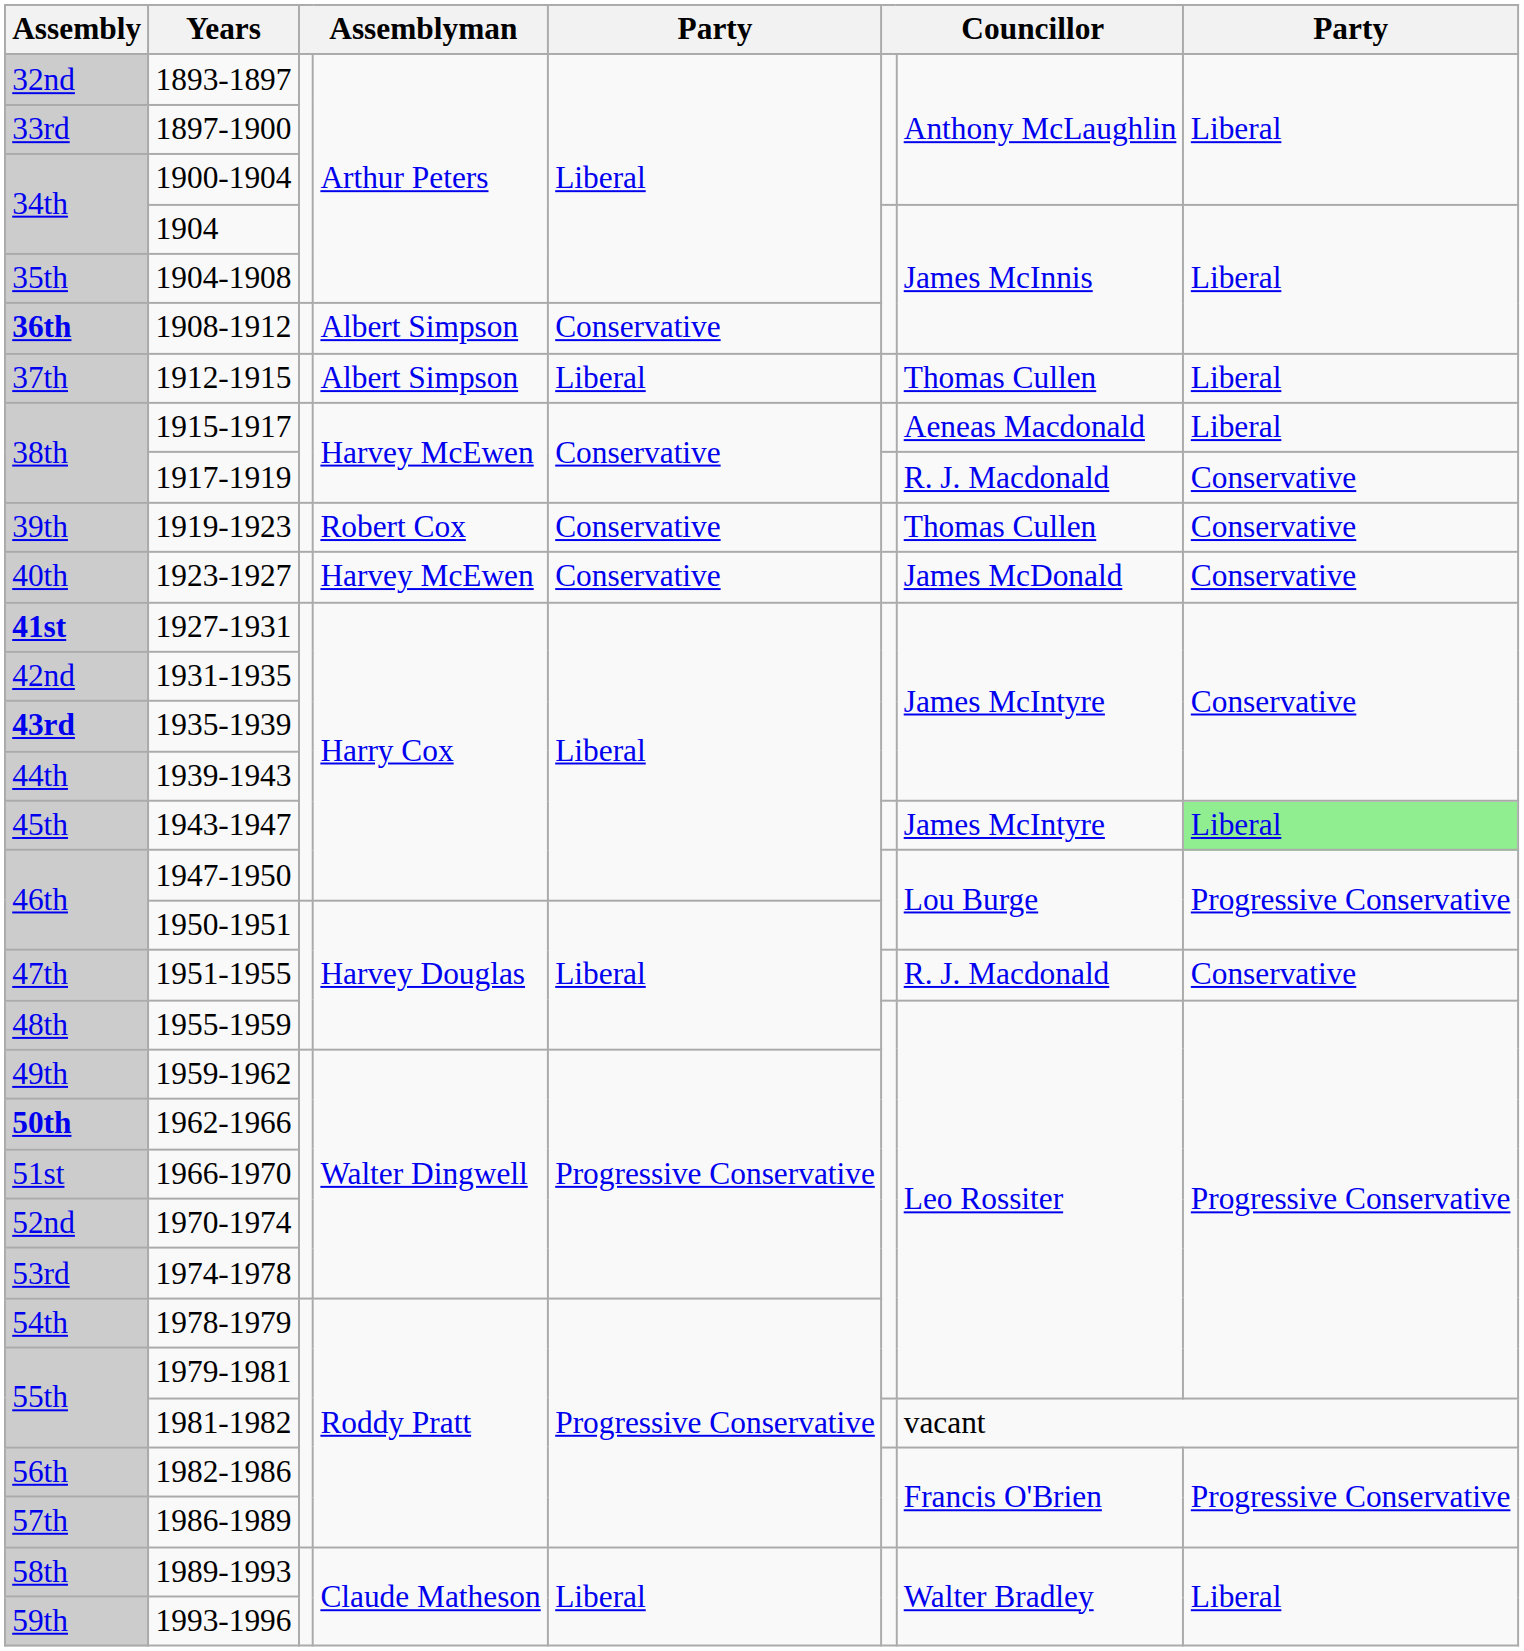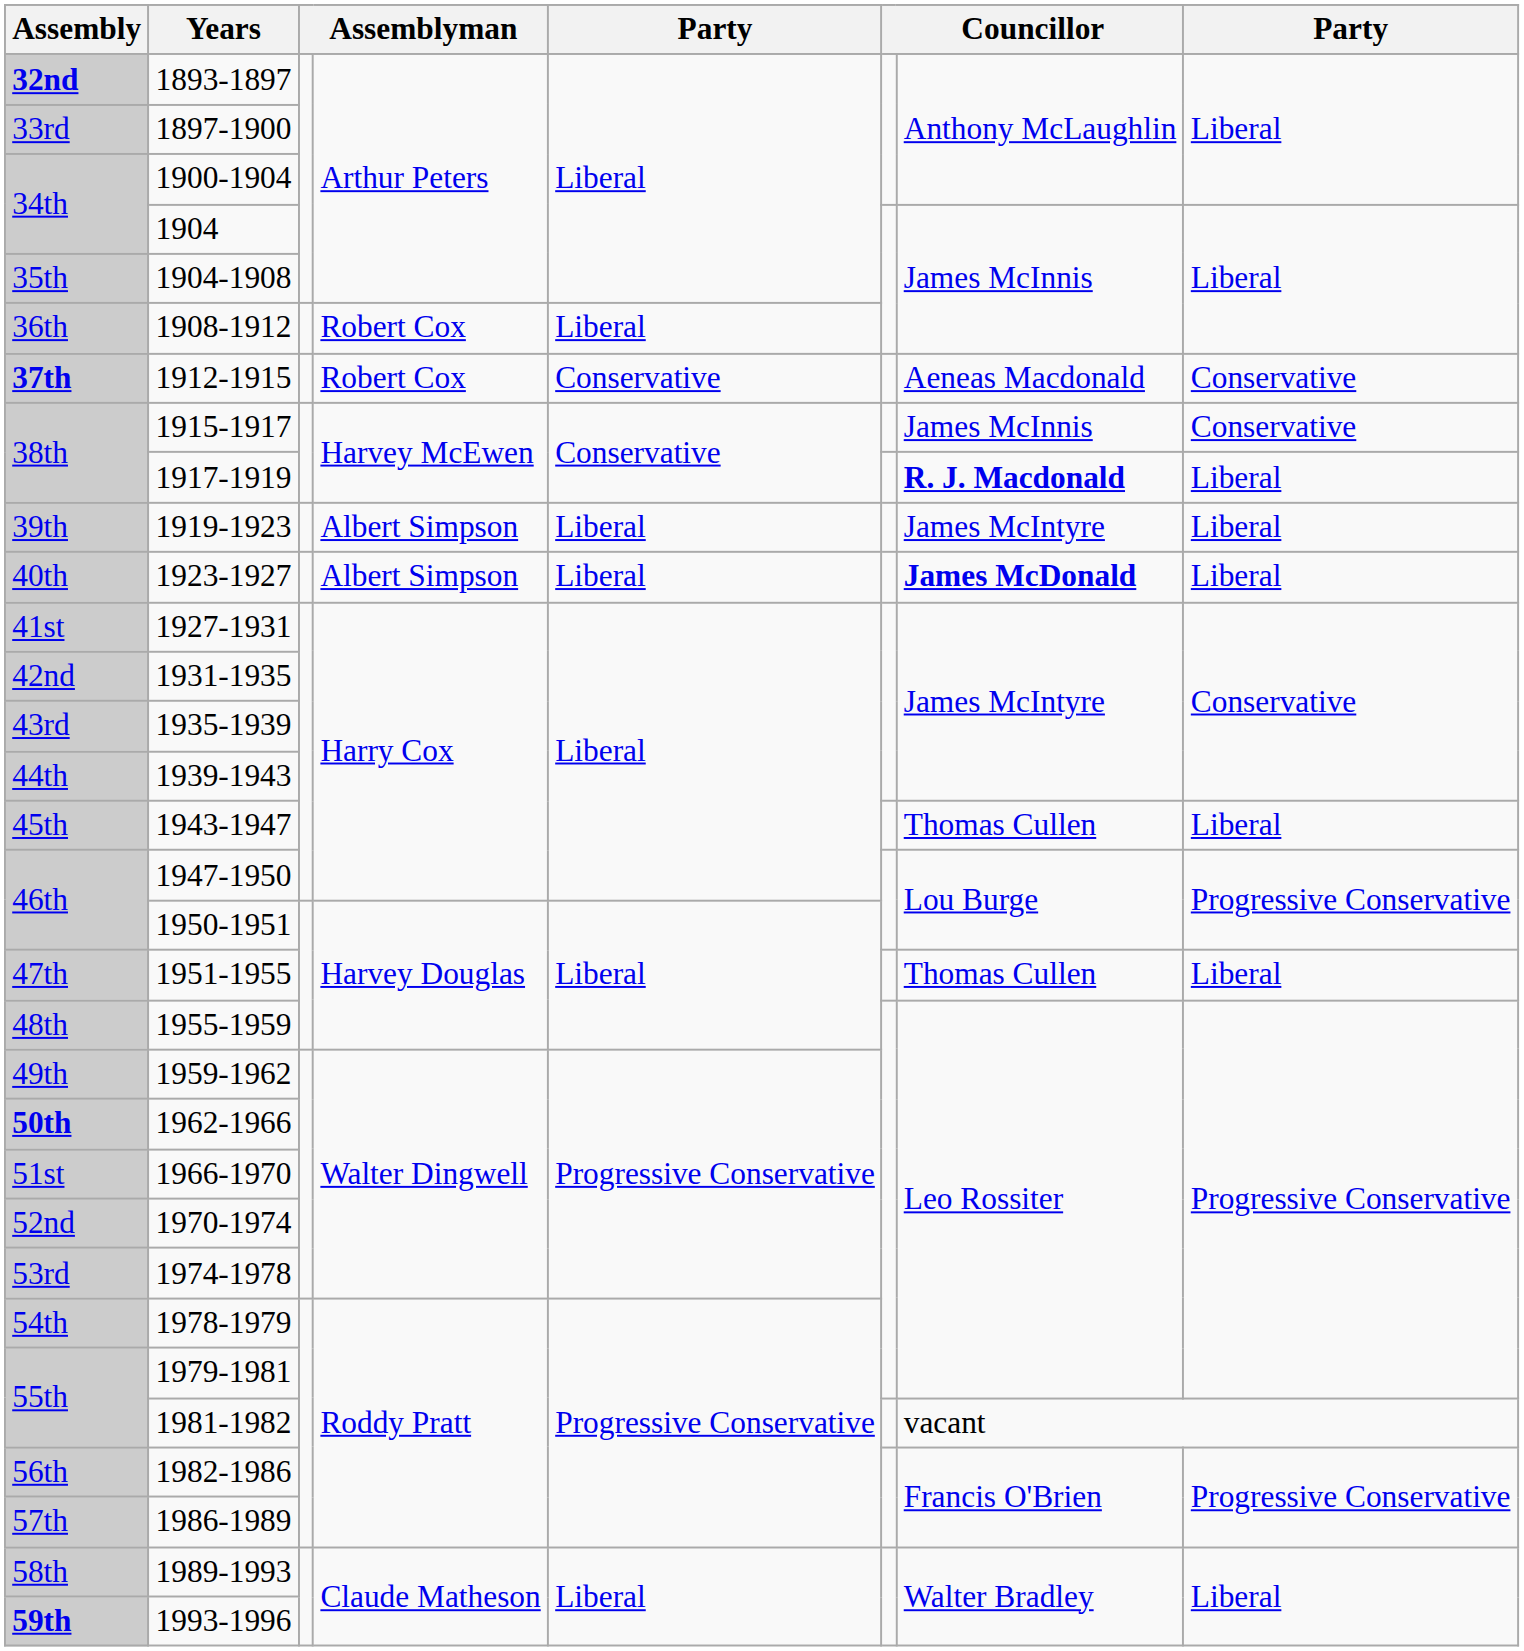 <table class="wikitable">
 <tr>
 <th>Assembly</th>
 <th>Years</th>
 <th colspan="2">Assemblyman</th>
 <th>Party</th>
 <th colspan="2">Councillor</th>
 <th>Party</th>
 </tr>
 <tr>
-<td bgcolor="CCCCCC"><a href='#'>32nd</a></td>
+<td bgcolor="CCCCCC"><strong><a href='#'>32nd</a></strong></td>
 <td>1893-1897</td>
 <td rowspan=5 ></td>
 <td rowspan=5><a href='#'>Arthur Peters</a></td>
 <td rowspan=5><a href='#'>Liberal</a></td>
 <td rowspan=3 ></td>
 <td rowspan=3><a href='#'>Anthony McLaughlin</a></td>
 <td rowspan=3><a href='#'>Liberal</a></td>
 </tr>
 <tr>
 <td bgcolor="CCCCCC"><a href='#'>33rd</a></td>
 <td>1897-1900</td>
 </tr>
 <tr>
 <td bgcolor="CCCCCC" rowspan="2"><a href='#'>34th</a></td>
 <td>1900-1904</td>
 </tr>
 <tr>
 <td>1904</td>
 <td rowspan=3 ></td>
 <td rowspan=3><a href='#'>James McInnis</a></td>
 <td rowspan=3><a href='#'>Liberal</a></td>
 </tr>
 <tr>
 <td bgcolor="CCCCCC"><a href='#'>35th</a></td>
 <td>1904-1908</td>
 </tr>
 <tr>
-<td bgcolor="CCCCCC"><strong><a href='#'>36th</a></strong></td>
+<td bgcolor="CCCCCC"><a href='#'>36th</a></td>
 <td>1908-1912</td>
 <td></td>
-<td><a href='#'>Albert Simpson</a></td>
-<td><a href='#'>Conservative</a></td>
+<td><a href='#'>Robert Cox</a></td>
+<td><a href='#'>Liberal</a></td>
 </tr>
 <tr>
-<td bgcolor="CCCCCC"><a href='#'>37th</a></td>
+<td bgcolor="CCCCCC"><strong><a href='#'>37th</a></strong></td>
 <td>1912-1915</td>
 <td></td>
-<td><a href='#'>Albert Simpson</a></td>
-<td><a href='#'>Liberal</a></td>
+<td><a href='#'>Robert Cox</a></td>
+<td><a href='#'>Conservative</a></td>
 <td></td>
-<td><a href='#'>Thomas Cullen</a></td>
-<td><a href='#'>Liberal</a></td>
+<td><a href='#'>Aeneas Macdonald</a></td>
+<td><a href='#'>Conservative</a></td>
 </tr>
 <tr>
 <td bgcolor="CCCCCC" rowspan="2"><a href='#'>38th</a></td>
 <td>1915-1917</td>
 <td rowspan="2" ></td>
 <td rowspan="2"><a href='#'>Harvey McEwen</a></td>
 <td rowspan="2"><a href='#'>Conservative</a></td>
 <td></td>
-<td><a href='#'>Aeneas Macdonald</a></td>
-<td><a href='#'>Liberal</a></td>
+<td><a href='#'>James McInnis</a></td>
+<td><a href='#'>Conservative</a></td>
 </tr>
 <tr>
 <td>1917-1919</td>
 <td></td>
-<td><a href='#'>R. J. Macdonald</a></td>
-<td><a href='#'>Conservative</a></td>
+<td><strong><a href='#'>R. J. Macdonald</a></strong></td>
+<td><a href='#'>Liberal</a></td>
 </tr>
 <tr>
 <td bgcolor="CCCCCC"><a href='#'>39th</a></td>
 <td>1919-1923</td>
 <td></td>
-<td><a href='#'>Robert Cox</a></td>
-<td><a href='#'>Conservative</a></td>
+<td><a href='#'>Albert Simpson</a></td>
+<td><a href='#'>Liberal</a></td>
 <td></td>
-<td><a href='#'>Thomas Cullen</a></td>
-<td><a href='#'>Conservative</a></td>
+<td><a href='#'>James McIntyre</a></td>
+<td><a href='#'>Liberal</a></td>
 </tr>
 <tr>
 <td bgcolor="CCCCCC"><a href='#'>40th</a></td>
 <td>1923-1927</td>
 <td></td>
-<td><a href='#'>Harvey McEwen</a></td>
-<td><a href='#'>Conservative</a></td>
+<td><a href='#'>Albert Simpson</a></td>
+<td><a href='#'>Liberal</a></td>
 <td></td>
-<td><a href='#'>James McDonald</a></td>
-<td><a href='#'>Conservative</a></td>
+<td><strong><a href='#'>James McDonald</a></strong></td>
+<td><a href='#'>Liberal</a></td>
 </tr>
 <tr>
-<td bgcolor="CCCCCC"><strong><a href='#'>41st</a></strong></td>
+<td bgcolor="CCCCCC"><a href='#'>41st</a></td>
 <td>1927-1931</td>
 <td rowspan="6" ></td>
 <td rowspan="6"><a href='#'>Harry Cox</a></td>
 <td rowspan="6"><a href='#'>Liberal</a></td>
 <td rowspan="4" ></td>
 <td rowspan="4"><a href='#'>James McIntyre</a></td>
 <td rowspan="4"><a href='#'>Conservative</a></td>
 </tr>
 <tr>
 <td bgcolor="CCCCCC"><a href='#'>42nd</a></td>
 <td>1931-1935</td>
 </tr>
 <tr>
-<td bgcolor="CCCCCC"><strong><a href='#'>43rd</a></strong></td>
+<td bgcolor="CCCCCC"><a href='#'>43rd</a></td>
 <td>1935-1939</td>
 </tr>
 <tr>
 <td bgcolor="CCCCCC"><a href='#'>44th</a></td>
 <td>1939-1943</td>
 </tr>
 <tr>
 <td bgcolor="CCCCCC"><a href='#'>45th</a></td>
 <td>1943-1947</td>
 <td></td>
-<td><a href='#'>James McIntyre</a></td>
-<td style="background: lightgreen;"><a href='#'>Liberal</a></td>
+<td><a href='#'>Thomas Cullen</a></td>
+<td><a href='#'>Liberal</a></td>
 </tr>
 <tr>
 <td bgcolor="CCCCCC" rowspan="2"><a href='#'>46th</a></td>
 <td>1947-1950</td>
 <td rowspan="2" ></td>
 <td rowspan="2"><a href='#'>Lou Burge</a></td>
 <td rowspan="2"><a href='#'>Progressive Conservative</a></td>
 </tr>
 <tr>
 <td>1950-1951</td>
 <td rowspan="3" ></td>
 <td rowspan="3"><a href='#'>Harvey Douglas</a></td>
 <td rowspan="3"><a href='#'>Liberal</a></td>
 </tr>
 <tr>
 <td bgcolor="CCCCCC"><a href='#'>47th</a></td>
 <td>1951-1955</td>
 <td></td>
-<td><a href='#'>R. J. Macdonald</a></td>
-<td><a href='#'>Conservative</a></td>
+<td><a href='#'>Thomas Cullen</a></td>
+<td><a href='#'>Liberal</a></td>
 </tr>
 <tr>
 <td bgcolor="CCCCCC"><a href='#'>48th</a></td>
 <td>1955-1959</td>
 <td rowspan="8" ></td>
 <td rowspan="8"><a href='#'>Leo Rossiter</a></td>
 <td rowspan="8"><a href='#'>Progressive Conservative</a></td>
 </tr>
 <tr>
 <td bgcolor="CCCCCC"><a href='#'>49th</a></td>
 <td>1959-1962</td>
 <td rowspan="5" ></td>
 <td rowspan="5"><a href='#'>Walter Dingwell</a></td>
 <td rowspan="5"><a href='#'>Progressive Conservative</a></td>
 </tr>
 <tr>
 <td bgcolor="CCCCCC"><strong><a href='#'>50th</a></strong></td>
 <td>1962-1966</td>
 </tr>
 <tr>
 <td bgcolor="CCCCCC"><a href='#'>51st</a></td>
 <td>1966-1970</td>
 </tr>
 <tr>
 <td bgcolor="CCCCCC"><a href='#'>52nd</a></td>
 <td>1970-1974</td>
 </tr>
 <tr>
 <td bgcolor="CCCCCC"><a href='#'>53rd</a></td>
 <td>1974-1978</td>
 </tr>
 <tr>
 <td bgcolor="CCCCCC"><a href='#'>54th</a></td>
 <td>1978-1979</td>
 <td rowspan="5" ></td>
 <td rowspan="5"><a href='#'>Roddy Pratt</a></td>
 <td rowspan="5"><a href='#'>Progressive Conservative</a></td>
 </tr>
 <tr>
 <td bgcolor="CCCCCC" rowspan=2><a href='#'>55th</a></td>
 <td>1979-1981</td>
 </tr>
 <tr>
 <td>1981-1982</td>
 <td></td>
 <td colspan="2">vacant</td>
 </tr>
 <tr>
 <td bgcolor="CCCCCC"><a href='#'>56th</a></td>
 <td>1982-1986</td>
 <td rowspan="2" ></td>
 <td rowspan="2"><a href='#'>Francis O'Brien</a></td>
 <td rowspan="2"><a href='#'>Progressive Conservative</a></td>
 </tr>
 <tr>
 <td bgcolor="CCCCCC"><a href='#'>57th</a></td>
 <td>1986-1989</td>
 </tr>
 <tr>
 <td bgcolor="CCCCCC"><a href='#'>58th</a></td>
 <td>1989-1993</td>
 <td rowspan=2 ></td>
 <td rowspan=2><a href='#'>Claude Matheson</a></td>
 <td rowspan=2><a href='#'>Liberal</a></td>
 <td rowspan=2 ></td>
 <td rowspan=2><a href='#'>Walter Bradley</a></td>
 <td rowspan=2><a href='#'>Liberal</a></td>
 </tr>
 <tr>
-<td bgcolor="CCCCCC"><a href='#'>59th</a></td>
+<td bgcolor="CCCCCC"><strong><a href='#'>59th</a></strong></td>
 <td>1993-1996</td>
 </tr>
 </table>
